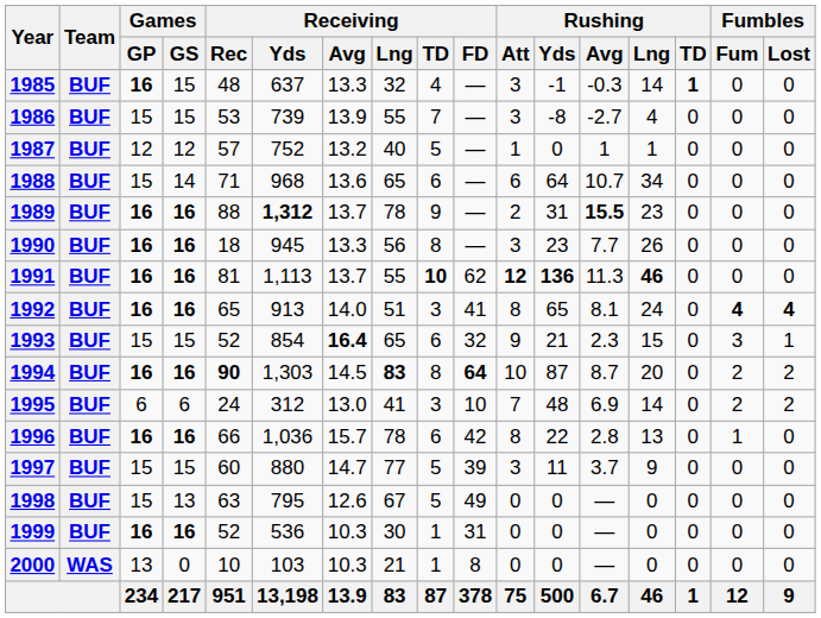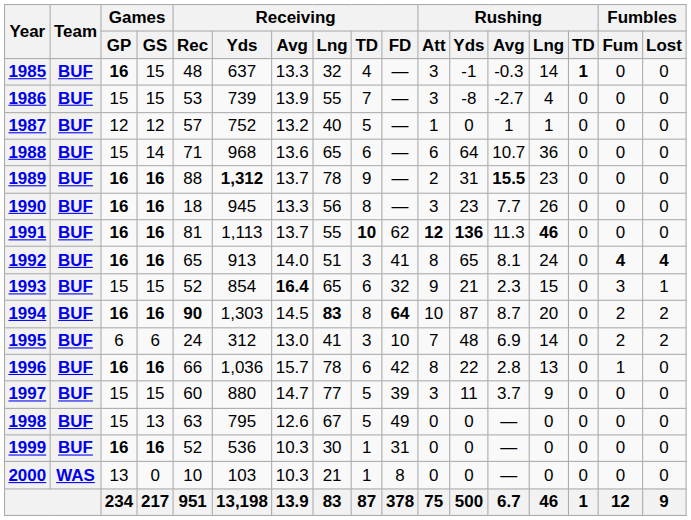 <table class=wikitable style="text-align:center;">
 <tr>
 <th rowspan="2">Year</th>
 <th rowspan="2">Team</th>
 <th colspan="2">Games</th>
 <th colspan="6">Receiving</th>
 <th colspan="5">Rushing</th>
 <th colspan="2">Fumbles</th>
 </tr>
 <tr>
 <th>GP</th>
 <th>GS</th>
 <th>Rec</th>
 <th>Yds</th>
 <th>Avg</th>
 <th>Lng</th>
 <th>TD</th>
 <th>FD</th>
 <th>Att</th>
 <th>Yds</th>
 <th>Avg</th>
 <th>Lng</th>
 <th>TD</th>
 <th>Fum</th>
 <th>Lost</th>
 </tr>
 <tr>
 <th><a href='#'>1985</a></th>
 <th><a href='#'>BUF</a></th>
 <td><strong>16</strong></td>
 <td>15</td>
 <td>48</td>
 <td>637</td>
 <td>13.3</td>
 <td>32</td>
 <td>4</td>
 <td>—</td>
 <td>3</td>
 <td>-1</td>
 <td>-0.3</td>
 <td>14</td>
 <td><strong>1</strong></td>
 <td>0</td>
 <td>0</td>
 </tr>
 <tr>
 <th><a href='#'>1986</a></th>
 <th><a href='#'>BUF</a></th>
 <td>15</td>
 <td>15</td>
 <td>53</td>
 <td>739</td>
 <td>13.9</td>
 <td>55</td>
 <td>7</td>
 <td>—</td>
 <td>3</td>
 <td>-8</td>
 <td>-2.7</td>
 <td>4</td>
 <td>0</td>
 <td>0</td>
 <td>0</td>
 </tr>
 <tr>
 <th><a href='#'>1987</a></th>
 <th><a href='#'>BUF</a></th>
 <td>12</td>
 <td>12</td>
 <td>57</td>
 <td>752</td>
 <td>13.2</td>
 <td>40</td>
 <td>5</td>
 <td>—</td>
 <td>1</td>
 <td>0</td>
 <td>1</td>
 <td>1</td>
 <td>0</td>
 <td>0</td>
 <td>0</td>
 </tr>
 <tr>
 <th><a href='#'>1988</a></th>
 <th><a href='#'>BUF</a></th>
 <td>15</td>
 <td>14</td>
 <td>71</td>
 <td>968</td>
 <td>13.6</td>
 <td>65</td>
 <td>6</td>
 <td>—</td>
 <td>6</td>
 <td>64</td>
 <td>10.7</td>
-<td>34</td>
+<td>36</td>
 <td>0</td>
 <td>0</td>
 <td>0</td>
 </tr>
 <tr>
 <th><a href='#'>1989</a></th>
 <th><a href='#'>BUF</a></th>
 <td><strong>16</strong></td>
 <td><strong>16</strong></td>
 <td>88</td>
 <td><strong>1,312</strong></td>
 <td>13.7</td>
 <td>78</td>
 <td>9</td>
 <td>—</td>
 <td>2</td>
 <td>31</td>
 <td><strong>15.5</strong></td>
 <td>23</td>
 <td>0</td>
 <td>0</td>
 <td>0</td>
 </tr>
 <tr>
 <th><a href='#'>1990</a></th>
 <th><a href='#'>BUF</a></th>
 <td><strong>16</strong></td>
 <td><strong>16</strong></td>
 <td>18</td>
 <td>945</td>
 <td>13.3</td>
 <td>56</td>
 <td>8</td>
 <td>—</td>
 <td>3</td>
 <td>23</td>
 <td>7.7</td>
 <td>26</td>
 <td>0</td>
 <td>0</td>
 <td>0</td>
 </tr>
 <tr>
 <th><a href='#'>1991</a></th>
 <th><a href='#'>BUF</a></th>
 <td><strong>16</strong></td>
 <td><strong>16</strong></td>
 <td>81</td>
 <td>1,113</td>
 <td>13.7</td>
 <td>55</td>
 <td><strong>10</strong></td>
 <td>62</td>
 <td><strong>12</strong></td>
 <td><strong>136</strong></td>
 <td>11.3</td>
 <td><strong>46</strong></td>
 <td>0</td>
 <td>0</td>
 <td>0</td>
 </tr>
 <tr>
 <th><a href='#'>1992</a></th>
 <th><a href='#'>BUF</a></th>
 <td><strong>16</strong></td>
 <td><strong>16</strong></td>
 <td>65</td>
 <td>913</td>
 <td>14.0</td>
 <td>51</td>
 <td>3</td>
 <td>41</td>
 <td>8</td>
 <td>65</td>
 <td>8.1</td>
 <td>24</td>
 <td>0</td>
 <td><strong>4</strong></td>
 <td><strong>4</strong></td>
 </tr>
 <tr>
 <th><a href='#'>1993</a></th>
 <th><a href='#'>BUF</a></th>
 <td>15</td>
 <td>15</td>
 <td>52</td>
 <td>854</td>
 <td><strong>16.4</strong></td>
 <td>65</td>
 <td>6</td>
 <td>32</td>
 <td>9</td>
 <td>21</td>
 <td>2.3</td>
 <td>15</td>
 <td>0</td>
 <td>3</td>
 <td>1</td>
 </tr>
 <tr>
 <th><a href='#'>1994</a></th>
 <th><a href='#'>BUF</a></th>
 <td><strong>16</strong></td>
 <td><strong>16</strong></td>
 <td><strong>90</strong></td>
 <td>1,303</td>
 <td>14.5</td>
 <td><strong>83</strong></td>
 <td>8</td>
 <td><strong>64</strong></td>
 <td>10</td>
 <td>87</td>
 <td>8.7</td>
 <td>20</td>
 <td>0</td>
 <td>2</td>
 <td>2</td>
 </tr>
 <tr>
 <th><a href='#'>1995</a></th>
 <th><a href='#'>BUF</a></th>
 <td>6</td>
 <td>6</td>
 <td>24</td>
 <td>312</td>
 <td>13.0</td>
 <td>41</td>
 <td>3</td>
 <td>10</td>
 <td>7</td>
 <td>48</td>
 <td>6.9</td>
 <td>14</td>
 <td>0</td>
 <td>2</td>
 <td>2</td>
 </tr>
 <tr>
 <th><a href='#'>1996</a></th>
 <th><a href='#'>BUF</a></th>
 <td><strong>16</strong></td>
 <td><strong>16</strong></td>
 <td>66</td>
 <td>1,036</td>
 <td>15.7</td>
 <td>78</td>
 <td>6</td>
 <td>42</td>
 <td>8</td>
 <td>22</td>
 <td>2.8</td>
 <td>13</td>
 <td>0</td>
 <td>1</td>
 <td>0</td>
 </tr>
 <tr>
 <th><a href='#'>1997</a></th>
 <th><a href='#'>BUF</a></th>
 <td>15</td>
 <td>15</td>
 <td>60</td>
 <td>880</td>
 <td>14.7</td>
 <td>77</td>
 <td>5</td>
 <td>39</td>
 <td>3</td>
 <td>11</td>
 <td>3.7</td>
 <td>9</td>
 <td>0</td>
 <td>0</td>
 <td>0</td>
 </tr>
 <tr>
 <th><a href='#'>1998</a></th>
 <th><a href='#'>BUF</a></th>
 <td>15</td>
 <td>13</td>
 <td>63</td>
 <td>795</td>
 <td>12.6</td>
 <td>67</td>
 <td>5</td>
 <td>49</td>
 <td>0</td>
 <td>0</td>
 <td>—</td>
 <td>0</td>
 <td>0</td>
 <td>0</td>
 <td>0</td>
 </tr>
 <tr>
 <th><a href='#'>1999</a></th>
 <th><a href='#'>BUF</a></th>
 <td><strong>16</strong></td>
 <td><strong>16</strong></td>
 <td>52</td>
 <td>536</td>
 <td>10.3</td>
 <td>30</td>
 <td>1</td>
 <td>31</td>
 <td>0</td>
 <td>0</td>
 <td>—</td>
 <td>0</td>
 <td>0</td>
 <td>0</td>
 <td>0</td>
 </tr>
 <tr>
 <th><a href='#'>2000</a></th>
 <th><a href='#'>WAS</a></th>
 <td>13</td>
 <td>0</td>
 <td>10</td>
 <td>103</td>
 <td>10.3</td>
 <td>21</td>
 <td>1</td>
 <td>8</td>
 <td>0</td>
 <td>0</td>
 <td>—</td>
 <td>0</td>
 <td>0</td>
 <td>0</td>
 <td>0</td>
 </tr>
 <tr>
 <th colspan="2"></th>
 <th>234</th>
 <th>217</th>
 <th>951</th>
 <th>13,198</th>
 <th>13.9</th>
 <th>83</th>
 <th>87</th>
 <th>378</th>
 <th>75</th>
 <th>500</th>
 <th>6.7</th>
 <th>46</th>
 <th>1</th>
 <th>12</th>
 <th>9</th>
 </tr>
 </table>
